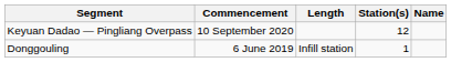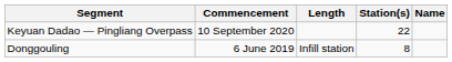 <table class="wikitable" style="border-collapse: collapse; text-align: right;">
 <tr>
 <th>Segment</th>
 <th>Commencement</th>
 <th>Length</th>
 <th>Station(s)</th>
 <th>Name</th>
 </tr>
 <tr>
 <td style="text-align: left;">Keyuan Dadao — Pingliang Overpass</td>
 <td>10 September 2020</td>
 <td></td>
-<td>12</td>
+<td>22</td>
 <td style="text-align: left;"></td>
 </tr>
 <tr>
 <td style="text-align: left;">Donggouling</td>
 <td>6 June 2019</td>
 <td>Infill station</td>
-<td>1</td>
+<td>8</td>
 <td style="text-align: left;"></td>
 </tr>
 </table>
